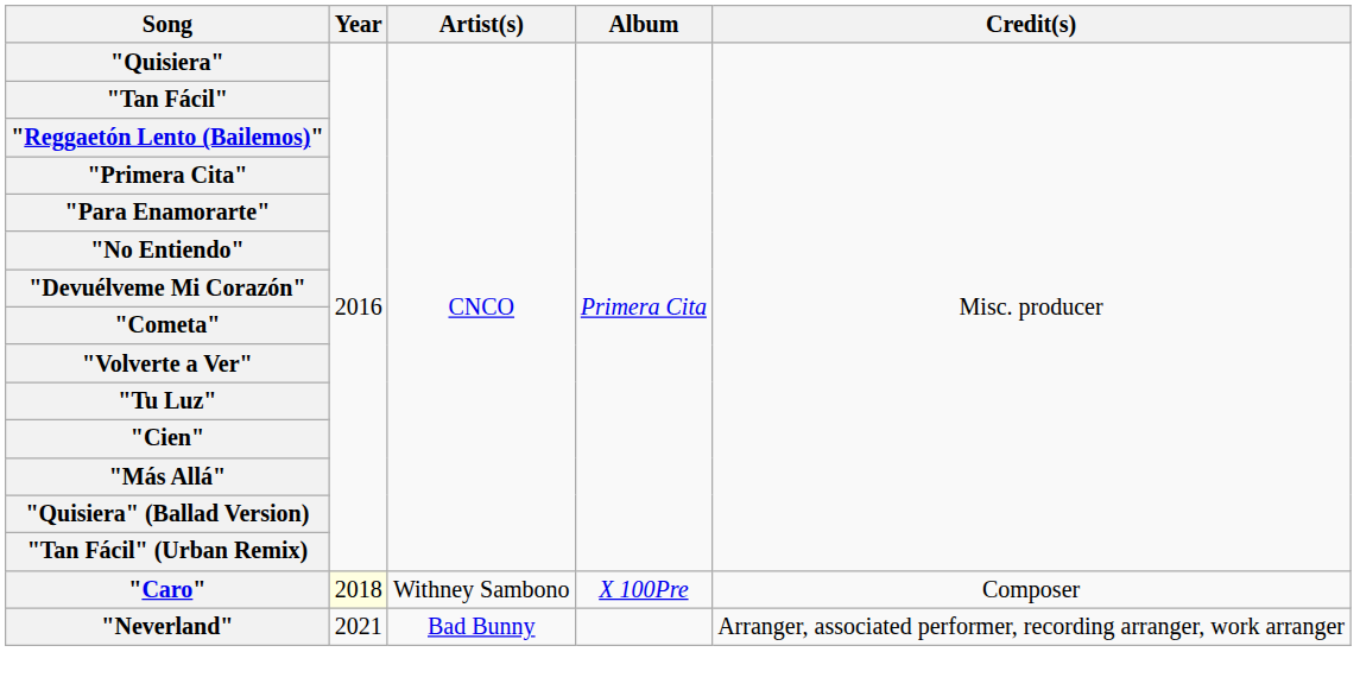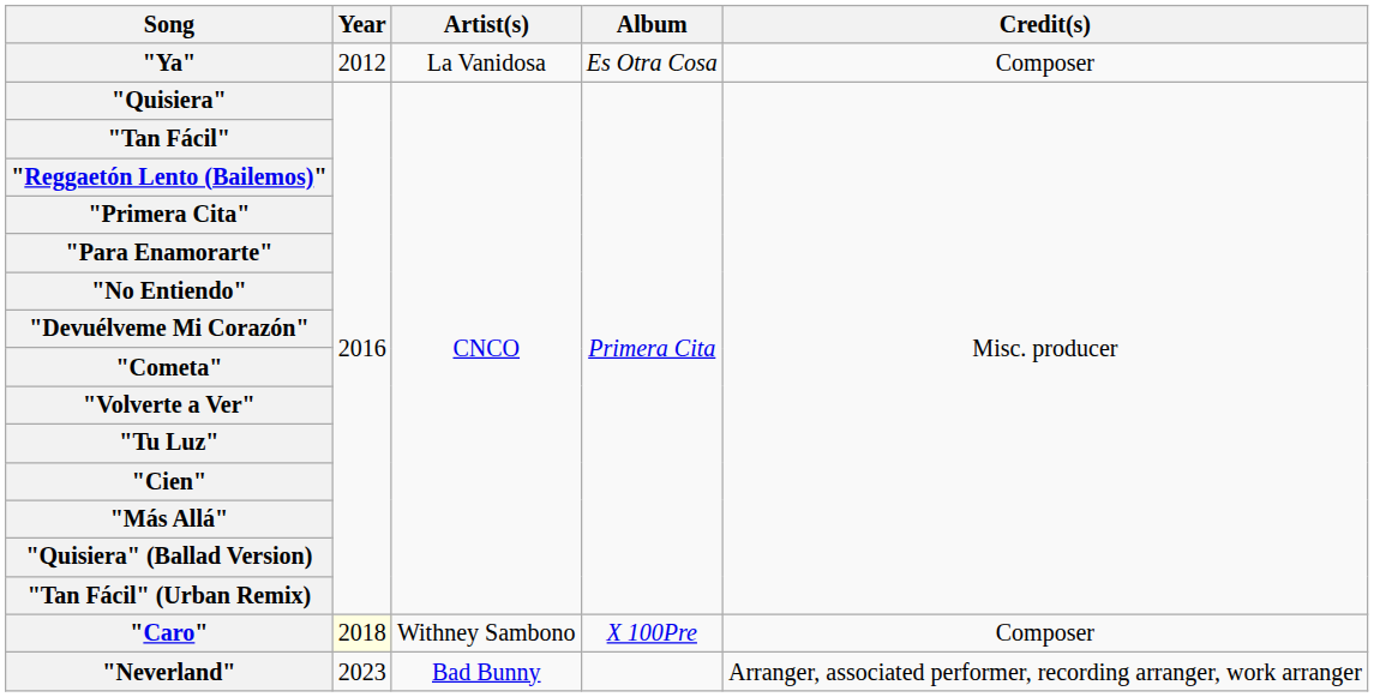 <table class="wikitable plainrowheaders" style="text-align:center;">
 <tr>
 <th scope="col">Song</th>
 <th scope="col">Year</th>
 <th scope="col">Artist(s)</th>
 <th scope="col">Album</th>
 <th scope="col">Credit(s)</th>
+</tr>
+<tr>
+<th scope="row">"Ya"</th>
+<td>2012</td>
+<td>La Vanidosa</td>
+<td><em>Es Otra Cosa</em></td>
+<td>Composer</td>
 </tr>
 <tr>
 <th scope="row">"Quisiera"</th>
 <td rowspan="14">2016</td>
 <td rowspan="14"><a href='#'>CNCO</a></td>
 <td rowspan="14"><em><a href='#'>Primera Cita</a></em></td>
 <td rowspan="14">Misc. producer</td>
 </tr>
 <tr>
 <th scope="row">"Tan Fácil"</th>
 </tr>
 <tr>
 <th scope="row">"<a href='#'>Reggaetón Lento (Bailemos)</a>"</th>
 </tr>
 <tr>
 <th scope="row">"Primera Cita"</th>
 </tr>
 <tr>
 <th scope="row">"Para Enamorarte"</th>
 </tr>
 <tr>
 <th scope="row">"No Entiendo"</th>
 </tr>
 <tr>
 <th scope="row">"Devuélveme Mi Corazón"</th>
 </tr>
 <tr>
 <th scope="row">"Cometa"</th>
 </tr>
 <tr>
 <th scope="row">"Volverte a Ver"</th>
 </tr>
 <tr>
 <th scope="row">"Tu Luz"</th>
 </tr>
 <tr>
 <th scope="row">"Cien"</th>
 </tr>
 <tr>
 <th scope="row">"Más Allá"</th>
 </tr>
 <tr>
 <th scope="row">"Quisiera" (Ballad Version)</th>
 </tr>
 <tr>
 <th scope="row">"Tan Fácil" (Urban Remix)</th>
 </tr>
 <tr>
 <th scope="row">"<a href='#'>Caro</a>"</th>
 <td style="background: lightyellow;">2018</td>
 <td>Withney Sambono</td>
 <td><a href='#'><em>X 100Pre</em></a></td>
 <td>Composer</td>
 </tr>
 <tr>
 <th scope="row">"Neverland"</th>
-<td>2021</td>
+<td>2023</td>
 <td><a href='#'>Bad Bunny</a></td>
 <td></td>
 <td>Arranger, associated performer, recording arranger, work arranger</td>
 </tr>
 </table>
